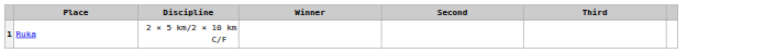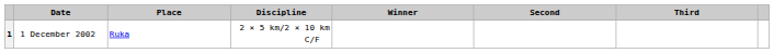 <table class="wikitable plainrowheaders" style="background:#fff; font-size:86%; line-height:16px; border:grey solid 1px; border-collapse:collapse;">
 <tr style="background:#ccc; text-align:center;">
 <th scope="col" style="background:#ccc; width=20 px;"></th>
+<th scope="col" style="background:#ccc; width:120px;">Date</th>
 <th scope="col" style="background:#ccc; width:160px;">Place</th>
 <th scope="col" style="background:#ccc; width:130px;">Discipline</th>
 <th scope="col" style="background:#ccc; width:185px;">Winner</th>
 <th scope="col" style="background:#ccc; width:185px;">Second</th>
 <th scope="col" style="background:#ccc; width:185px;">Third</th>
 <th scope="col" style="background:#ccc; width:10px;"></th>
 </tr>
 <tr>
 <th>1</th>
+<td align=right>1 December 2002  </td>
 <td> <a href='#'>Ruka</a></td>
 <td align=right>2 × 5 km/2 × 10 km C/F  </td>
 <td></td>
 <td></td>
 <td></td>
 <td></td>
 </tr>
 </table>
